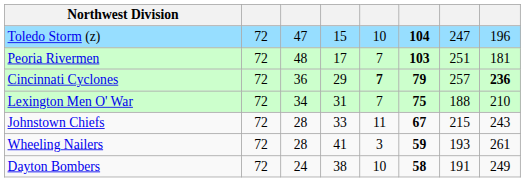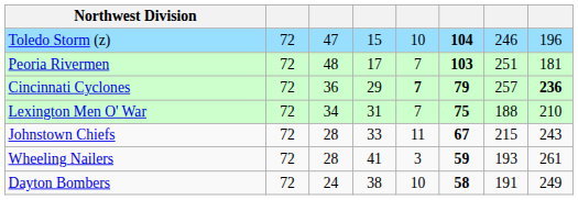 <table class="wikitable sortable" style="text-align:center">
 <tr>
 <th style="width:30%;" class="unsortable">Northwest Division</th>
 <th style="width:5%;"></th>
 <th style="width:5%;"></th>
 <th style="width:5%;"></th>
 <th style="width:5%;"></th>
 <th style="width:5%;"></th>
 <th style="width:5%;"></th>
 <th style="width:5%;"></th>
 </tr>
 <tr bgcolor="#97DEFF">
 <td align=left><a href='#'>Toledo Storm</a> (z)</td>
 <td>72</td>
 <td>47</td>
 <td>15</td>
 <td>10</td>
 <td><strong>104</strong></td>
-<td>247</td>
+<td>246</td>
 <td>196</td>
 </tr>
 <tr bgcolor="#ccffcc">
 <td align=left><a href='#'>Peoria Rivermen</a></td>
 <td>72</td>
 <td>48</td>
 <td>17</td>
 <td>7</td>
 <td><strong>103</strong></td>
 <td>251</td>
 <td>181</td>
 </tr>
 <tr bgcolor="#ccffcc">
 <td align=left><a href='#'>Cincinnati Cyclones</a></td>
 <td>72</td>
 <td>36</td>
 <td>29</td>
 <td><strong>7</strong></td>
 <td><strong>79</strong></td>
 <td>257</td>
 <td><strong>236</strong></td>
 </tr>
 <tr bgcolor="#ccffcc">
 <td align=left><a href='#'>Lexington Men O' War</a></td>
 <td>72</td>
 <td>34</td>
 <td>31</td>
 <td>7</td>
 <td><strong>75</strong></td>
 <td>188</td>
 <td>210</td>
 </tr>
 <tr>
 <td align=left><a href='#'>Johnstown Chiefs</a></td>
 <td>72</td>
 <td>28</td>
 <td>33</td>
 <td>11</td>
 <td><strong>67</strong></td>
 <td>215</td>
 <td>243</td>
 </tr>
 <tr>
 <td align=left><a href='#'>Wheeling Nailers</a></td>
 <td>72</td>
 <td>28</td>
 <td>41</td>
 <td>3</td>
 <td><strong>59</strong></td>
 <td>193</td>
 <td>261</td>
 </tr>
 <tr>
 <td align=left><a href='#'>Dayton Bombers</a></td>
 <td>72</td>
 <td>24</td>
 <td>38</td>
 <td>10</td>
 <td><strong>58</strong></td>
 <td>191</td>
 <td>249</td>
 </tr>
 </table>
